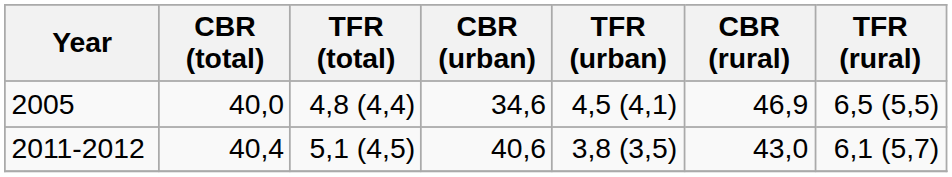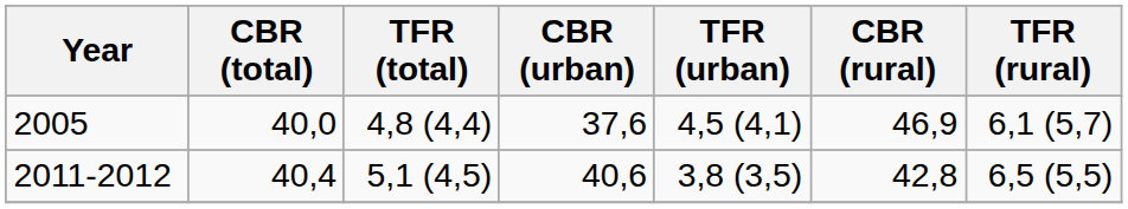 <table class="wikitable">
 <tr>
 <th style="width:60pt;">Year</th>
 <th style="width:50pt;">CBR (total)</th>
 <th style="width:50pt;">TFR (total)</th>
 <th style="width:50pt;">CBR (urban)</th>
 <th style="width:50pt;">TFR (urban)</th>
 <th style="width:50pt;">CBR (rural)</th>
 <th style="width:50pt;">TFR (rural)</th>
 </tr>
 <tr>
 <td>2005</td>
 <td style="text-align:right;">40,0</td>
 <td style="text-align:right;">4,8 (4,4)</td>
-<td style="text-align:right;">34,6</td>
+<td style="text-align:right;">37,6</td>
 <td style="text-align:right;">4,5 (4,1)</td>
 <td style="text-align:right;">46,9</td>
-<td style="text-align:right;">6,5 (5,5)</td>
+<td style="text-align:right;">6,1 (5,7)</td>
 </tr>
 <tr>
 <td>2011-2012</td>
 <td style="text-align:right;">40,4</td>
 <td style="text-align:right;">5,1 (4,5)</td>
 <td style="text-align:right;">40,6</td>
 <td style="text-align:right;">3,8 (3,5)</td>
-<td style="text-align:right;">43,0</td>
-<td style="text-align:right;">6,1 (5,7)</td>
+<td style="text-align:right;">42,8</td>
+<td style="text-align:right;">6,5 (5,5)</td>
 </tr>
 <tr>
 </tr>
 </table>
